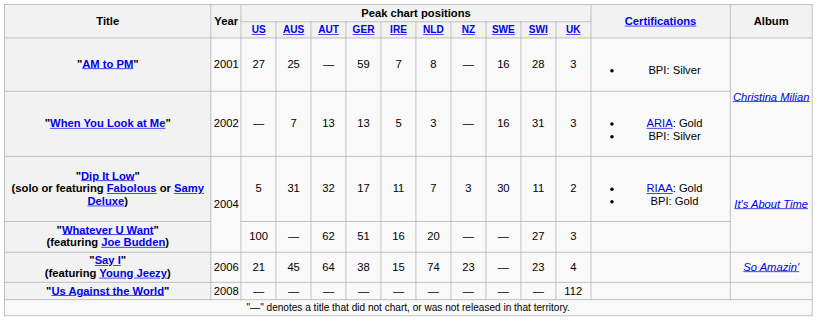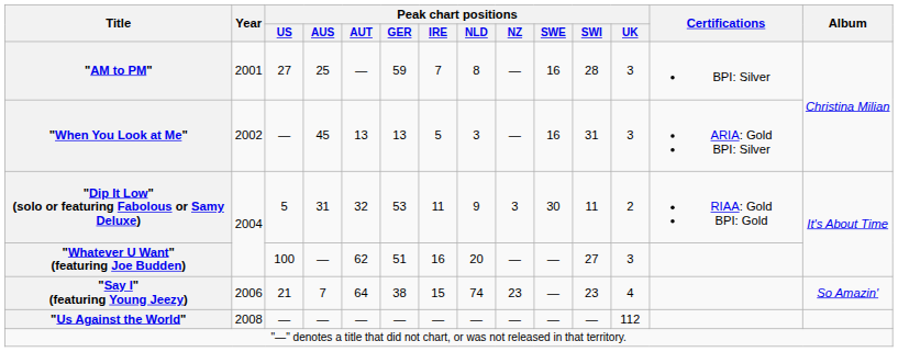 <table class="wikitable plainrowheaders" style="text-align:center;">
 <tr>
 <th scope="col" rowspan="2" style="width:18em;">Title</th>
 <th scope="col" rowspan="2">Year</th>
 <th scope="col" colspan="10">Peak chart positions</th>
 <th scope="col" rowspan="2" style="width:12em;"><a href='#'>Certifications</a></th>
 <th scope="col" rowspan="2">Album</th>
 </tr>
 <tr>
 <th scope="col" style="width:3em; font-size:90%;"><a href='#'>US</a><br></th>
 <th scope="col" style="width:3em; font-size:90%;"><a href='#'>AUS</a><br></th>
 <th scope="col" style="width:3em; font-size:90%;"><a href='#'>AUT</a><br></th>
 <th scope="col" style="width:3em; font-size:90%;"><a href='#'>GER</a><br></th>
 <th scope="col" style="width:3em; font-size:90%;"><a href='#'>IRE</a><br></th>
 <th scope="col" style="width:3em; font-size:90%;"><a href='#'>NLD</a><br></th>
 <th scope="col" style="width:3em; font-size:90%;"><a href='#'>NZ</a><br></th>
 <th scope="col" style="width:3em; font-size:90%;"><a href='#'>SWE</a><br></th>
 <th scope="col" style="width:3em; font-size:90%;"><a href='#'>SWI</a><br></th>
 <th scope="col" style="width:3em; font-size:90%;"><a href='#'>UK</a><br></th>
 </tr>
 <tr>
 <th scope="row">"<a href='#'>AM to PM</a>"</th>
 <td>2001</td>
 <td>27</td>
 <td>25</td>
 <td>—</td>
 <td>59</td>
 <td>7</td>
 <td>8</td>
 <td>—</td>
 <td>16</td>
 <td>28</td>
 <td>3</td>
 <td><br><ul><li>BPI: Silver</li></ul></td>
 <td rowspan="2"><em><a href='#'>Christina Milian</a></em></td>
 </tr>
 <tr>
 <th scope="row">"<a href='#'>When You Look at Me</a>"</th>
 <td>2002</td>
 <td>—</td>
-<td>7</td>
+<td>45</td>
 <td>13</td>
 <td>13</td>
 <td>5</td>
 <td>3</td>
 <td>—</td>
 <td>16</td>
 <td>31</td>
 <td>3</td>
 <td><br><ul><li><a href='#'>ARIA</a>: Gold</li><li>BPI: Silver</li></ul></td>
 </tr>
 <tr>
 <th scope="row">"<a href='#'>Dip It Low</a>"<br><span>(solo or featuring <a href='#'>Fabolous</a> or <a href='#'>Samy Deluxe</a>)</span></th>
 <td rowspan="2">2004</td>
 <td>5</td>
 <td>31</td>
 <td>32</td>
-<td>17</td>
+<td>53</td>
 <td>11</td>
-<td>7</td>
+<td>9</td>
 <td>3</td>
 <td>30</td>
 <td>11</td>
 <td>2</td>
 <td><br><ul><li><a href='#'>RIAA</a>: Gold</li><li>BPI: Gold</li></ul></td>
 <td rowspan="2"><em><a href='#'>It's About Time</a></em></td>
 </tr>
 <tr>
 <th scope="row">"<a href='#'>Whatever U Want</a>"<br><span>(featuring <a href='#'>Joe Budden</a>)</span></th>
 <td>100</td>
 <td>—</td>
 <td>62</td>
 <td>51</td>
 <td>16</td>
 <td>20</td>
 <td>—</td>
 <td>—</td>
 <td>27</td>
 <td>3</td>
 <td></td>
 </tr>
 <tr>
 <th scope="row">"<a href='#'>Say I</a>"<br><span>(featuring <a href='#'>Young Jeezy</a>)</span></th>
 <td>2006</td>
 <td>21</td>
-<td>45</td>
+<td>7</td>
 <td>64</td>
 <td>38</td>
 <td>15</td>
 <td>74</td>
 <td>23</td>
 <td>—</td>
 <td>23</td>
 <td>4</td>
 <td></td>
 <td><em><a href='#'>So Amazin'</a></em></td>
 </tr>
 <tr>
 <th scope="row">"<a href='#'>Us Against the World</a>"</th>
 <td>2008</td>
 <td>—</td>
 <td>—</td>
 <td>—</td>
 <td>—</td>
 <td>—</td>
 <td>—</td>
 <td>—</td>
 <td>—</td>
 <td>—</td>
 <td>112</td>
 <td></td>
 <td></td>
 </tr>
 <tr>
 <td colspan="15" style="font-size:90%">"—" denotes a title that did not chart, or was not released in that territory.</td>
 </tr>
 </table>
